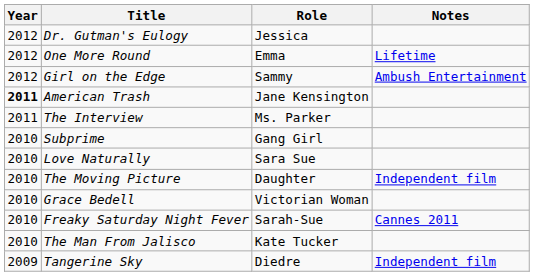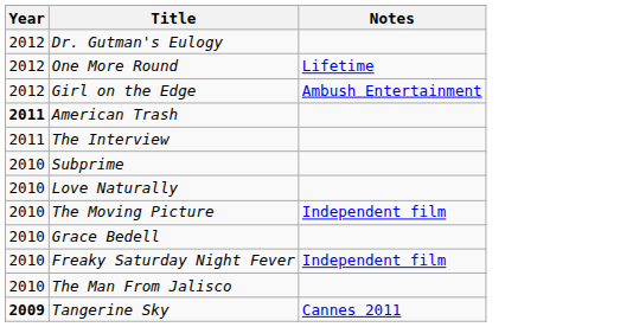 <table class="wikitable sortable">
 <tr>
 <th>Year</th>
 <th>Title</th>
-<th>Role</th>
 <th class="unsortable">Notes</th>
 </tr>
 <tr>
 <td>2012</td>
 <td><em>Dr. Gutman's Eulogy</em></td>
-<td>Jessica</td>
 <td></td>
 </tr>
 <tr>
 <td>2012</td>
 <td><em>One More Round</em></td>
-<td>Emma</td>
 <td><a href='#'>Lifetime</a></td>
 </tr>
 <tr>
 <td>2012</td>
 <td><em>Girl on the Edge</em></td>
-<td>Sammy</td>
 <td><a href='#'>Ambush Entertainment</a></td>
 </tr>
 <tr>
 <td><strong>2011</strong></td>
 <td><em>American Trash</em></td>
-<td>Jane Kensington</td>
 <td></td>
 </tr>
 <tr>
 <td>2011</td>
 <td><em>The Interview</em></td>
-<td>Ms. Parker</td>
 <td></td>
 </tr>
 <tr>
 <td>2010</td>
 <td><em>Subprime</em></td>
-<td>Gang Girl</td>
 <td></td>
 </tr>
 <tr>
 <td>2010</td>
 <td><em>Love Naturally</em></td>
-<td>Sara Sue</td>
 <td></td>
 </tr>
 <tr>
 <td>2010</td>
 <td><em>The Moving Picture</em></td>
-<td>Daughter</td>
 <td><a href='#'>Independent film</a></td>
 </tr>
 <tr>
 <td>2010</td>
 <td><em>Grace Bedell</em></td>
-<td>Victorian Woman</td>
 <td></td>
 </tr>
 <tr>
 <td>2010</td>
 <td><em>Freaky Saturday Night Fever</em></td>
-<td>Sarah-Sue</td>
-<td><a href='#'>Cannes 2011</a></td>
+<td><a href='#'>Independent film</a></td>
 </tr>
 <tr>
 <td>2010</td>
 <td><em>The Man From Jalisco</em></td>
-<td>Kate Tucker</td>
 <td></td>
 </tr>
 <tr>
-<td>2009</td>
+<td><strong>2009</strong></td>
 <td><em>Tangerine Sky</em></td>
-<td>Diedre</td>
-<td><a href='#'>Independent film</a></td>
+<td><a href='#'>Cannes 2011</a></td>
 </tr>
 </table>
